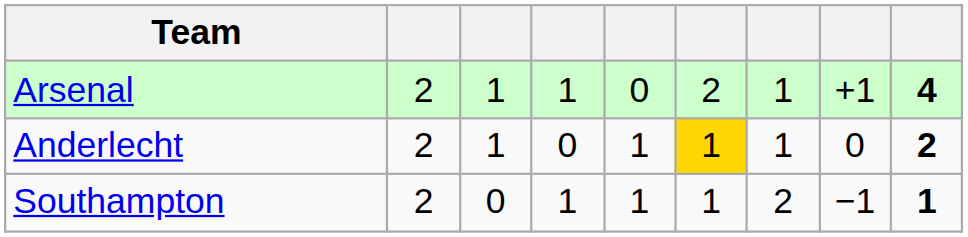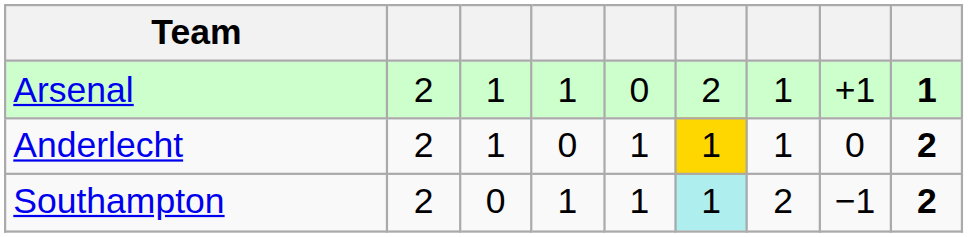 <table class="wikitable" style="text-align: center;">
 <tr>
 <th width="165">Team</th>
 <th width="25"></th>
 <th width="25"></th>
 <th width="25"></th>
 <th width="25"></th>
 <th width="25"></th>
 <th width="25"></th>
 <th width="25"></th>
 <th width="25"></th>
 </tr>
 <tr bgcolor="#ccffcc">
 <td style="text-align:left;"> <a href='#'>Arsenal</a></td>
 <td>2</td>
 <td>1</td>
 <td>1</td>
 <td>0</td>
 <td>2</td>
 <td>1</td>
 <td>+1</td>
-<td><strong>4</strong></td>
+<td><strong>1</strong></td>
 </tr>
 <tr>
 <td style="text-align:left;"> <a href='#'>Anderlecht</a></td>
 <td>2</td>
 <td>1</td>
 <td>0</td>
 <td>1</td>
 <td style="background: gold;">1</td>
 <td>1</td>
 <td>0</td>
 <td><strong>2</strong></td>
 </tr>
 <tr>
 <td style="text-align:left;"> <a href='#'>Southampton</a></td>
 <td>2</td>
 <td>0</td>
 <td>1</td>
 <td>1</td>
-<td>1</td>
+<td style="background: paleturquoise;">1</td>
 <td>2</td>
 <td>−1</td>
-<td><strong>1</strong></td>
+<td><strong>2</strong></td>
 </tr>
 </table>
